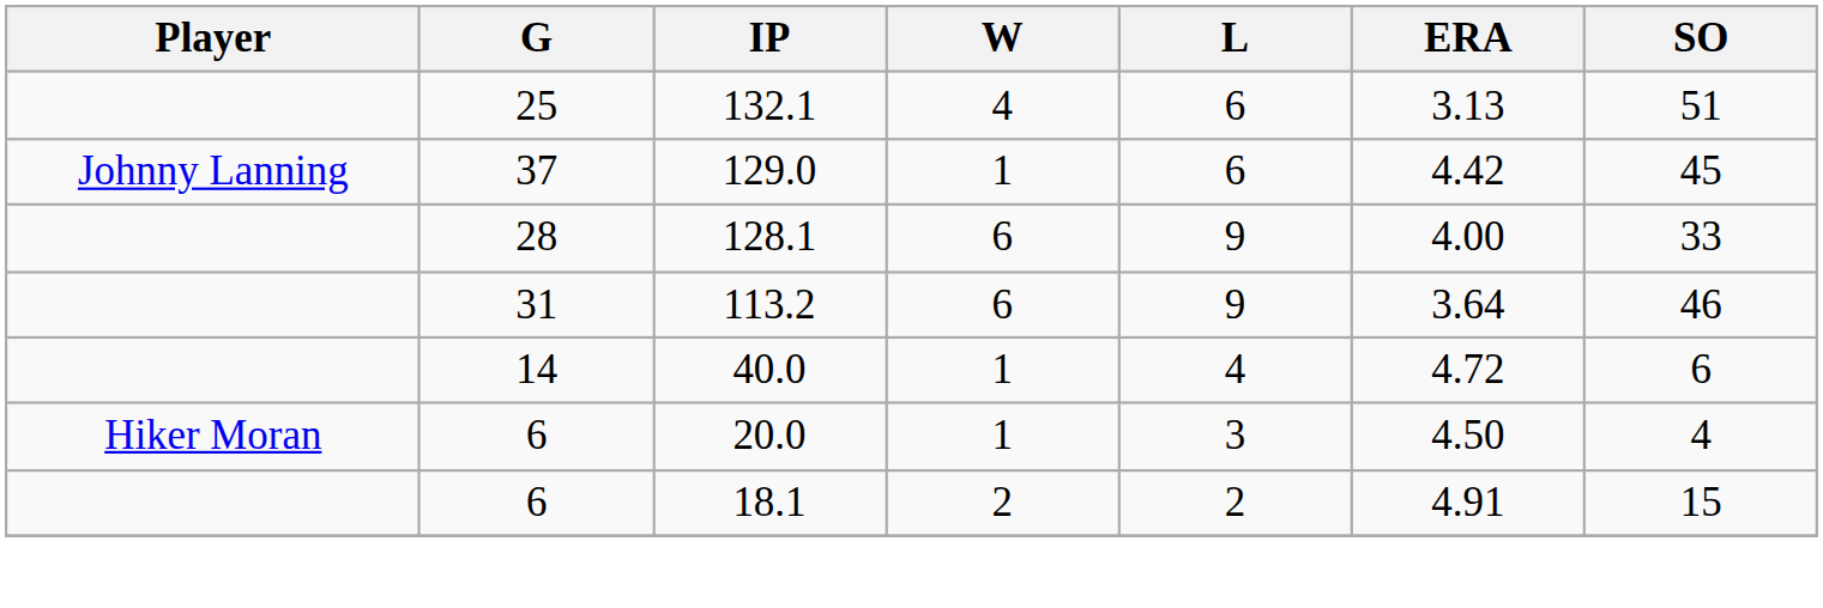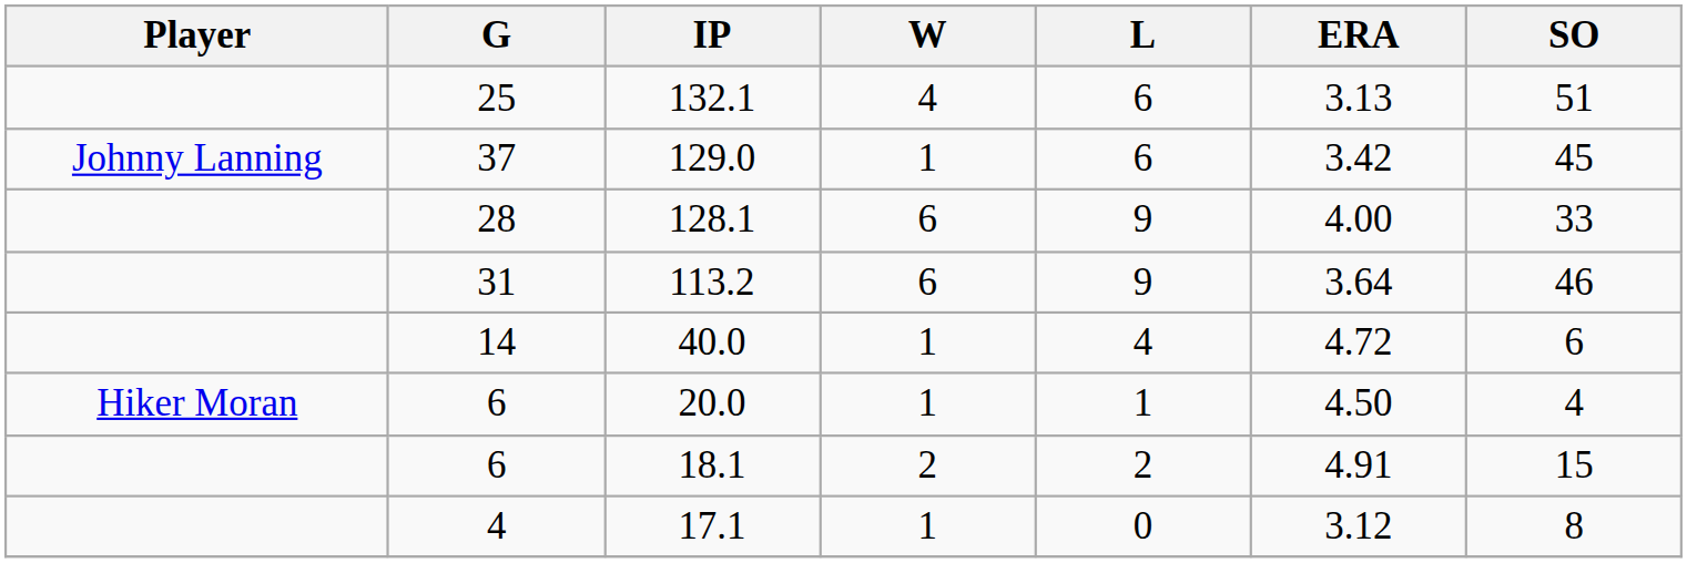 <table class="wikitable sortable">
 <tr>
 <th bgcolor="#DDDDFF" width="16%">Player</th>
 <th bgcolor="#DDDDFF" width="9%">G</th>
 <th bgcolor="#DDDDFF" width="9%">IP</th>
 <th bgcolor="#DDDDFF" width="9%">W</th>
 <th bgcolor="#DDDDFF" width="9%">L</th>
 <th bgcolor="#DDDDFF" width="9%">ERA</th>
 <th bgcolor="#DDDDFF" width="9%">SO</th>
 </tr>
 <tr align="center">
 <td></td>
 <td>25</td>
 <td>132.1</td>
 <td>4</td>
 <td>6</td>
 <td>3.13</td>
 <td>51</td>
 </tr>
 <tr align="center">
 <td><a href='#'>Johnny Lanning</a></td>
 <td>37</td>
 <td>129.0</td>
 <td>1</td>
 <td>6</td>
-<td>4.42</td>
+<td>3.42</td>
 <td>45</td>
 </tr>
 <tr align="center">
 <td></td>
 <td>28</td>
 <td>128.1</td>
 <td>6</td>
 <td>9</td>
 <td>4.00</td>
 <td>33</td>
 </tr>
 <tr align="center">
 <td></td>
 <td>31</td>
 <td>113.2</td>
 <td>6</td>
 <td>9</td>
 <td>3.64</td>
 <td>46</td>
 </tr>
 <tr align="center">
 <td></td>
 <td>14</td>
 <td>40.0</td>
 <td>1</td>
 <td>4</td>
 <td>4.72</td>
 <td>6</td>
 </tr>
 <tr align="center">
 <td><a href='#'>Hiker Moran</a></td>
 <td>6</td>
 <td>20.0</td>
 <td>1</td>
-<td>3</td>
+<td>1</td>
 <td>4.50</td>
 <td>4</td>
 </tr>
 <tr align="center">
 <td></td>
 <td>6</td>
 <td>18.1</td>
 <td>2</td>
 <td>2</td>
 <td>4.91</td>
 <td>15</td>
 </tr>
 <tr align="center">
+<td></td>
+<td>4</td>
+<td>17.1</td>
+<td>1</td>
+<td>0</td>
+<td>3.12</td>
+<td>8</td>
+</tr>
+<tr align="center">
 </tr>
 </table>
